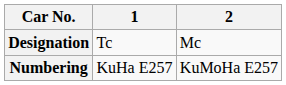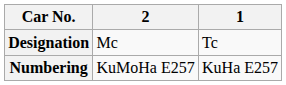 <table class="wikitable">
 <tr>
 <th>Car No.</th>
+<th>2</th>
 <th>1</th>
-<th>2</th>
 </tr>
 <tr>
 <th>Designation</th>
+<td>Mc</td>
 <td>Tc</td>
-<td>Mc</td>
 </tr>
 <tr>
 <th>Numbering</th>
+<td>KuMoHa E257</td>
 <td>KuHa E257</td>
-<td>KuMoHa E257</td>
 </tr>
 </table>
